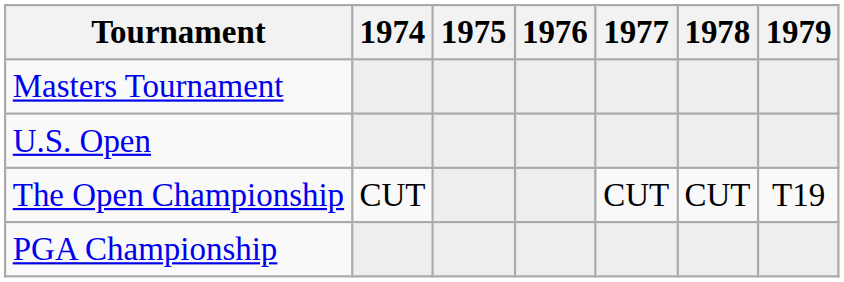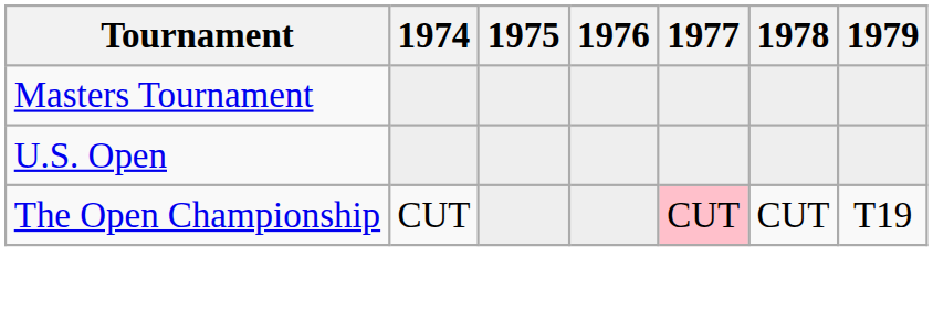 <table class="wikitable" style="font-size:95%;text-align:center;">
 <tr>
 <th>Tournament</th>
 <th>1974</th>
 <th>1975</th>
 <th>1976</th>
 <th>1977</th>
 <th>1978</th>
 <th>1979</th>
 </tr>
 <tr>
 <td align=left><a href='#'>Masters Tournament</a></td>
 <td style="background:#eeeeee;"></td>
 <td style="background:#eeeeee;"></td>
 <td style="background:#eeeeee;"></td>
 <td style="background:#eeeeee;"></td>
 <td style="background:#eeeeee;"></td>
 <td style="background:#eeeeee;"></td>
 </tr>
 <tr>
 <td align=left><a href='#'>U.S. Open</a></td>
 <td style="background:#eeeeee;"></td>
 <td style="background:#eeeeee;"></td>
 <td style="background:#eeeeee;"></td>
 <td style="background:#eeeeee;"></td>
 <td style="background:#eeeeee;"></td>
 <td style="background:#eeeeee;"></td>
 </tr>
 <tr>
 <td align=left><a href='#'>The Open Championship</a></td>
 <td>CUT</td>
 <td style="background:#eeeeee;"></td>
 <td style="background:#eeeeee;"></td>
-<td>CUT</td>
+<td style="background: pink;">CUT</td>
 <td>CUT</td>
 <td>T19</td>
 </tr>
-<tr>
-<td align=left><a href='#'>PGA Championship</a></td>
-<td style="background:#eeeeee;"></td>
-<td style="background:#eeeeee;"></td>
-<td style="background:#eeeeee;"></td>
-<td style="background:#eeeeee;"></td>
-<td style="background:#eeeeee;"></td>
-<td style="background:#eeeeee;"></td>
-</tr>
 </table>
